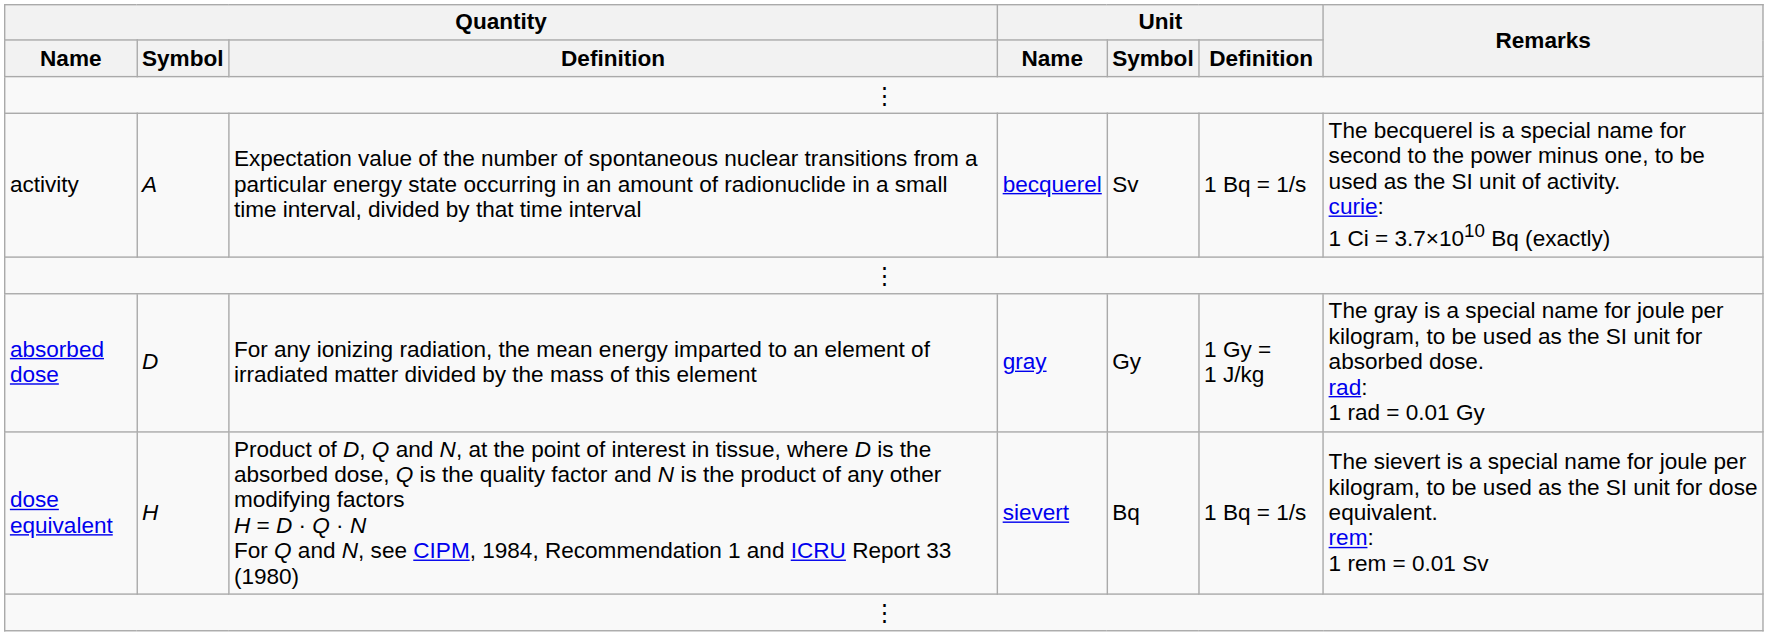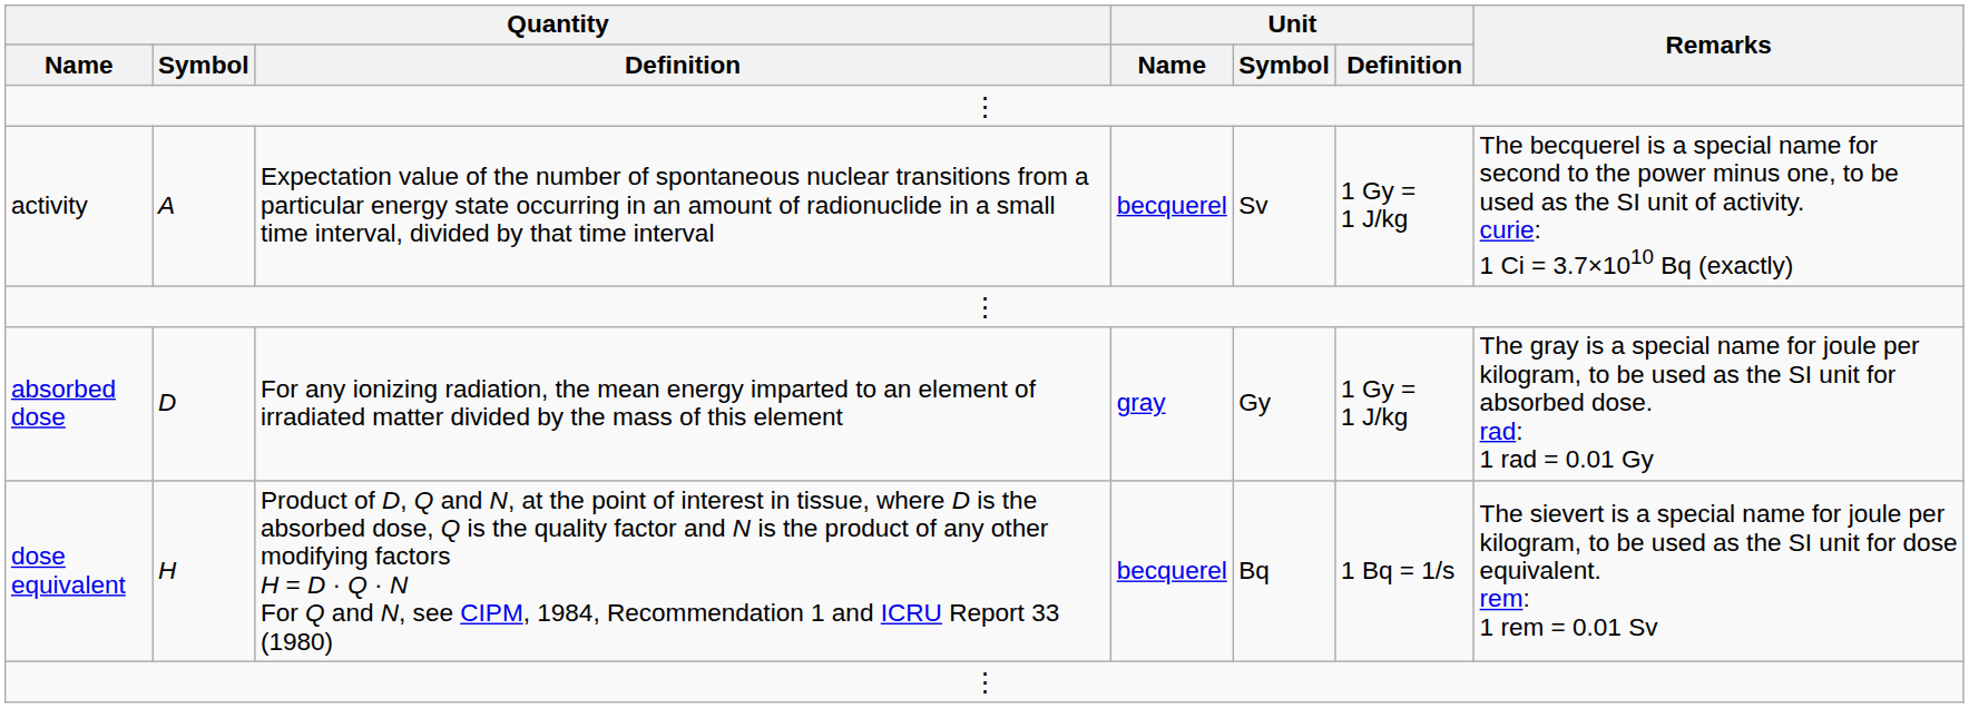 <table class="wikitable">
 <tr>
 <th colspan="3">Quantity</th>
 <th colspan="3">Unit</th>
 <th rowspan="2" width="25%">Remarks</th>
 </tr>
 <tr>
 <th>Name</th>
 <th>Symbol</th>
 <th>Definition</th>
 <th>Name</th>
 <th>Symbol</th>
 <th>Definition</th>
 </tr>
 <tr>
 <td colspan=7 align=center>⋮</td>
 </tr>
 <tr>
 <td>activity</td>
 <td><em>A</em></td>
 <td>Expectation value of the number of spontaneous nuclear transitions from a particular energy state occurring in an amount of radionuclide in a small time interval, divided by that time interval</td>
 <td><a href='#'>becquerel</a></td>
 <td>Sv</td>
-<td>1 Bq = 1/s</td>
+<td>1 Gy = 1 J/kg</td>
 <td>The becquerel is a special name for second to the power minus one, to be used as the SI unit of activity.<br><a href='#'>curie</a>:<br>1 Ci = 3.7×10<sup>10</sup> Bq (exactly)</td>
 </tr>
 <tr>
 <td colspan=7 align=center>⋮</td>
 </tr>
 <tr>
 <td><a href='#'>absorbed dose</a></td>
 <td><em>D</em></td>
 <td>For any ionizing radiation, the mean energy imparted to an element of irradiated matter divided by the mass of this element</td>
 <td><a href='#'>gray</a></td>
 <td>Gy</td>
 <td>1 Gy = 1 J/kg</td>
 <td>The gray is a special name for joule per kilogram, to be used as the SI unit for absorbed dose.<br><a href='#'>rad</a>:<br>1 rad = 0.01 Gy</td>
 </tr>
 <tr>
 <td><a href='#'>dose equivalent</a></td>
 <td><em>H</em></td>
 <td>Product of <em>D</em>, <em>Q</em> and <em>N</em>, at the point of interest in tissue, where <em>D</em> is the absorbed dose, <em>Q</em> is the quality factor and <em>N</em> is the product of any other modifying factors<br><em>H</em> = <em>D</em> · <em>Q</em> · <em>N</em><br>For <em>Q</em> and <em>N</em>, see <a href='#'>CIPM</a>, 1984, Recommendation 1  and <a href='#'>ICRU</a> Report 33 (1980) </td>
-<td><a href='#'>sievert</a></td>
+<td><a href='#'>becquerel</a></td>
 <td>Bq</td>
 <td>1 Bq = 1/s</td>
 <td>The sievert is a special name for joule per kilogram, to be used as the SI unit for dose equivalent.<br><a href='#'>rem</a>:<br>1 rem = 0.01 Sv</td>
 </tr>
 <tr>
 <td colspan=7 align=center>⋮</td>
 </tr>
 </table>
